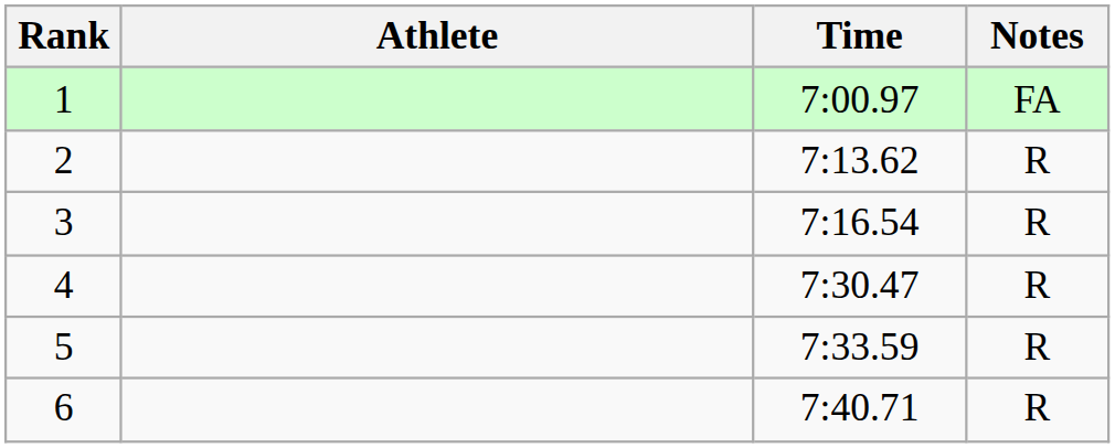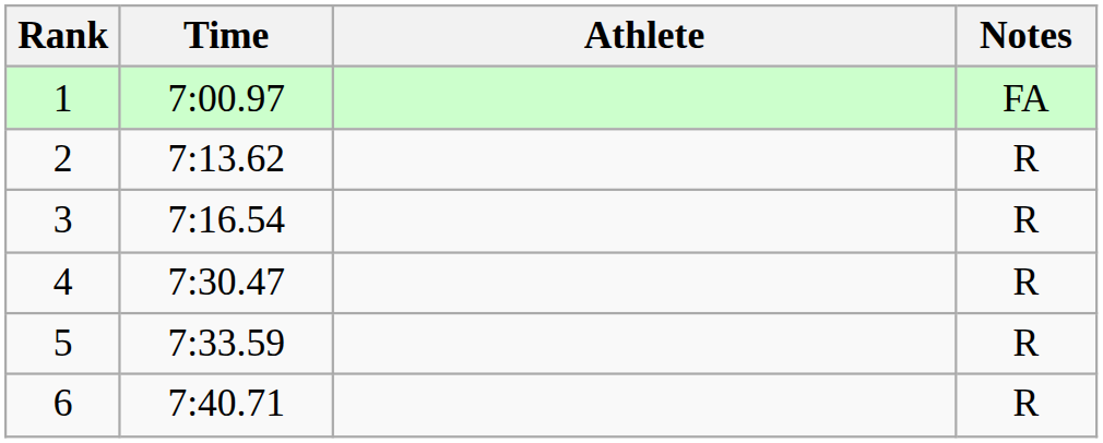 <table class=wikitable style="text-align:center">
 <tr>
 <th width=40>Rank</th>
+<th width=80>Time</th>
 <th width=250>Athlete</th>
-<th width=80>Time</th>
 <th width=50>Notes</th>
 </tr>
 <tr bgcolor="ccffcc">
 <td>1</td>
+<td>7:00.97</td>
 <td align=left></td>
-<td>7:00.97</td>
 <td>FA</td>
 </tr>
 <tr>
 <td>2</td>
+<td>7:13.62</td>
 <td align=left></td>
-<td>7:13.62</td>
 <td>R</td>
 </tr>
 <tr>
 <td>3</td>
+<td>7:16.54</td>
 <td align=left></td>
-<td>7:16.54</td>
 <td>R</td>
 </tr>
 <tr>
 <td>4</td>
+<td>7:30.47</td>
 <td align=left></td>
-<td>7:30.47</td>
 <td>R</td>
 </tr>
 <tr>
 <td>5</td>
+<td>7:33.59</td>
 <td align=left></td>
-<td>7:33.59</td>
 <td>R</td>
 </tr>
 <tr>
 <td>6</td>
+<td>7:40.71</td>
 <td align=left></td>
-<td>7:40.71</td>
 <td>R</td>
 </tr>
 </table>
